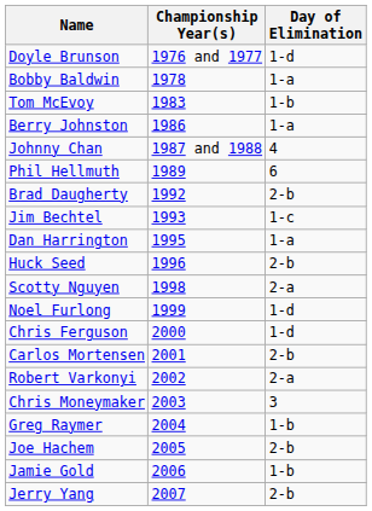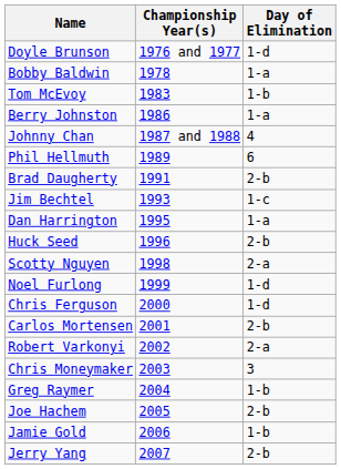 <table class="wikitable sortable">
 <tr>
 <th>Name</th>
 <th>Championship<br>Year(s)</th>
 <th>Day of<br>Elimination</th>
 </tr>
 <tr>
 <td><a href='#'>Doyle Brunson</a></td>
 <td><a href='#'>1976</a> and <a href='#'>1977</a></td>
 <td>1-d</td>
 </tr>
 <tr>
 <td><a href='#'>Bobby Baldwin</a></td>
 <td><a href='#'>1978</a></td>
 <td>1-a</td>
 </tr>
 <tr>
 <td><a href='#'>Tom McEvoy</a></td>
 <td><a href='#'>1983</a></td>
 <td>1-b</td>
 </tr>
 <tr>
 <td><a href='#'>Berry Johnston</a></td>
 <td><a href='#'>1986</a></td>
 <td>1-a</td>
 </tr>
 <tr>
 <td><a href='#'>Johnny Chan</a></td>
 <td><a href='#'>1987</a> and <a href='#'>1988</a></td>
 <td>4</td>
 </tr>
 <tr>
 <td><a href='#'>Phil Hellmuth</a></td>
 <td><a href='#'>1989</a></td>
 <td>6</td>
 </tr>
 <tr>
 <td><a href='#'>Brad Daugherty</a></td>
-<td><a href='#'>1992</a></td>
+<td><a href='#'>1991</a></td>
 <td>2-b</td>
 </tr>
 <tr>
 <td><a href='#'>Jim Bechtel</a></td>
 <td><a href='#'>1993</a></td>
 <td>1-c</td>
 </tr>
 <tr>
 <td><a href='#'>Dan Harrington</a></td>
 <td><a href='#'>1995</a></td>
 <td>1-a</td>
 </tr>
 <tr>
 <td><a href='#'>Huck Seed</a></td>
 <td><a href='#'>1996</a></td>
 <td>2-b</td>
 </tr>
 <tr>
 <td><a href='#'>Scotty Nguyen</a></td>
 <td><a href='#'>1998</a></td>
 <td>2-a</td>
 </tr>
 <tr>
 <td><a href='#'>Noel Furlong</a></td>
 <td><a href='#'>1999</a></td>
 <td>1-d</td>
 </tr>
 <tr>
 <td><a href='#'>Chris Ferguson</a></td>
 <td><a href='#'>2000</a></td>
 <td>1-d</td>
 </tr>
 <tr>
 <td><a href='#'>Carlos Mortensen</a></td>
 <td><a href='#'>2001</a></td>
 <td>2-b</td>
 </tr>
 <tr>
 <td><a href='#'>Robert Varkonyi</a></td>
 <td><a href='#'>2002</a></td>
 <td>2-a</td>
 </tr>
 <tr>
 <td><a href='#'>Chris Moneymaker</a></td>
 <td><a href='#'>2003</a></td>
 <td>3</td>
 </tr>
 <tr>
 <td><a href='#'>Greg Raymer</a></td>
 <td><a href='#'>2004</a></td>
 <td>1-b</td>
 </tr>
 <tr>
 <td><a href='#'>Joe Hachem</a></td>
 <td><a href='#'>2005</a></td>
 <td>2-b</td>
 </tr>
 <tr>
 <td><a href='#'>Jamie Gold</a></td>
 <td><a href='#'>2006</a></td>
 <td>1-b</td>
 </tr>
 <tr>
 <td><a href='#'>Jerry Yang</a></td>
 <td><a href='#'>2007</a></td>
 <td>2-b</td>
 </tr>
 </table>
